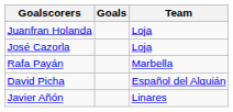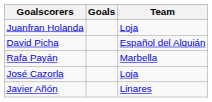 <table class="wikitable sortable" class="wikitable">
 <tr style="background:#ccc; text-align:center;">
 <th>Goalscorers</th>
 <th>Goals</th>
 <th>Team</th>
 </tr>
 <tr>
 <td> <a href='#'>Juanfran Holanda</a></td>
 <td></td>
 <td><a href='#'>Loja</a></td>
 </tr>
 <tr>
-<td> <a href='#'>José Cazorla</a></td>
+<td> <a href='#'>David Picha</a></td>
 <td></td>
-<td><a href='#'>Loja</a></td>
+<td><a href='#'>Español del Alquián</a></td>
 </tr>
 <tr>
 <td> <a href='#'>Rafa Payán</a></td>
 <td></td>
 <td><a href='#'>Marbella</a></td>
 </tr>
 <tr>
-<td> <a href='#'>David Picha</a></td>
+<td> <a href='#'>José Cazorla</a></td>
 <td></td>
-<td><a href='#'>Español del Alquián</a></td>
+<td><a href='#'>Loja</a></td>
 </tr>
 <tr>
 <td> <a href='#'>Javier Añón</a></td>
 <td></td>
 <td><a href='#'>Linares</a></td>
 </tr>
 </table>
